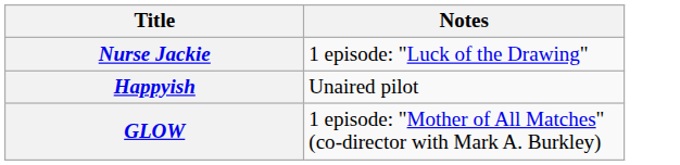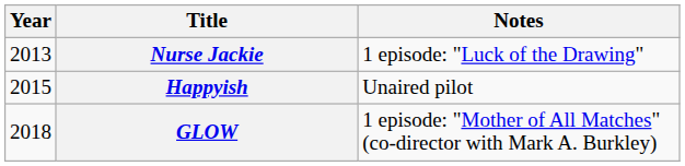 <table class="wikitable sortable">
 <tr>
+<th>Year</th>
 <th style="min-width: 14em;">Title</th>
 <th class="unsortable" style="min-width: 15em;">Notes</th>
 </tr>
 <tr>
+<td>2013</td>
 <th scope="row"><em><a href='#'>Nurse Jackie</a></em></th>
 <td>1 episode: "<a href='#'>Luck of the Drawing</a>"</td>
 </tr>
 <tr>
+<td>2015</td>
 <th scope="row"><em><a href='#'>Happyish</a></em></th>
 <td>Unaired pilot</td>
 </tr>
 <tr>
+<td>2018</td>
 <th scope="row"><em><a href='#'>GLOW</a></em></th>
 <td>1 episode: "<a href='#'>Mother of All Matches</a>"<br>(co-director with Mark A. Burkley)</td>
 </tr>
 </table>
